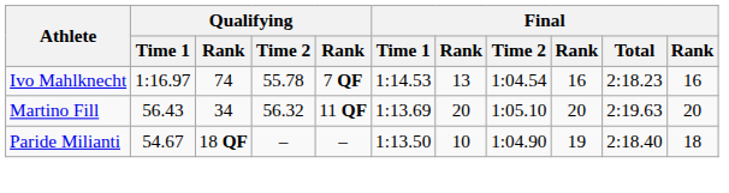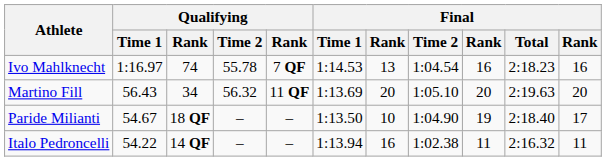 <table class="wikitable" style="font-size:90%">
 <tr>
 <th rowspan="2">Athlete</th>
 <th colspan="4">Qualifying</th>
 <th colspan="6">Final</th>
 </tr>
 <tr>
 <th>Time 1</th>
 <th>Rank</th>
 <th>Time 2</th>
 <th>Rank</th>
 <th>Time 1</th>
 <th>Rank</th>
 <th>Time 2</th>
 <th>Rank</th>
 <th>Total</th>
 <th>Rank</th>
 </tr>
 <tr>
 <td><a href='#'>Ivo Mahlknecht</a></td>
 <td align="center">1:16.97</td>
 <td align="center">74</td>
 <td align="center">55.78</td>
 <td align="center">7 <strong>QF</strong></td>
 <td align="center">1:14.53</td>
 <td align="center">13</td>
 <td align="center">1:04.54</td>
 <td align="center">16</td>
 <td align="center">2:18.23</td>
 <td align="center">16</td>
 </tr>
 <tr>
 <td><a href='#'>Martino Fill</a></td>
 <td align="center">56.43</td>
 <td align="center">34</td>
 <td align="center">56.32</td>
 <td align="center">11 <strong>QF</strong></td>
 <td align="center">1:13.69</td>
 <td align="center">20</td>
 <td align="center">1:05.10</td>
 <td align="center">20</td>
 <td align="center">2:19.63</td>
 <td align="center">20</td>
 </tr>
 <tr>
 <td><a href='#'>Paride Milianti</a></td>
 <td align="center">54.67</td>
 <td align="center">18 <strong>QF</strong></td>
 <td align="center">–</td>
 <td align="center">–</td>
 <td align="center">1:13.50</td>
 <td align="center">10</td>
 <td align="center">1:04.90</td>
 <td align="center">19</td>
 <td align="center">2:18.40</td>
-<td align="center">18</td>
+<td align="center">17</td>
+</tr>
+<tr>
+<td><a href='#'>Italo Pedroncelli</a></td>
+<td align="center">54.22</td>
+<td align="center">14 <strong>QF</strong></td>
+<td align="center">–</td>
+<td align="center">–</td>
+<td align="center">1:13.94</td>
+<td align="center">16</td>
+<td align="center">1:02.38</td>
+<td align="center">11</td>
+<td align="center">2:16.32</td>
+<td align="center">11</td>
 </tr>
 </table>
